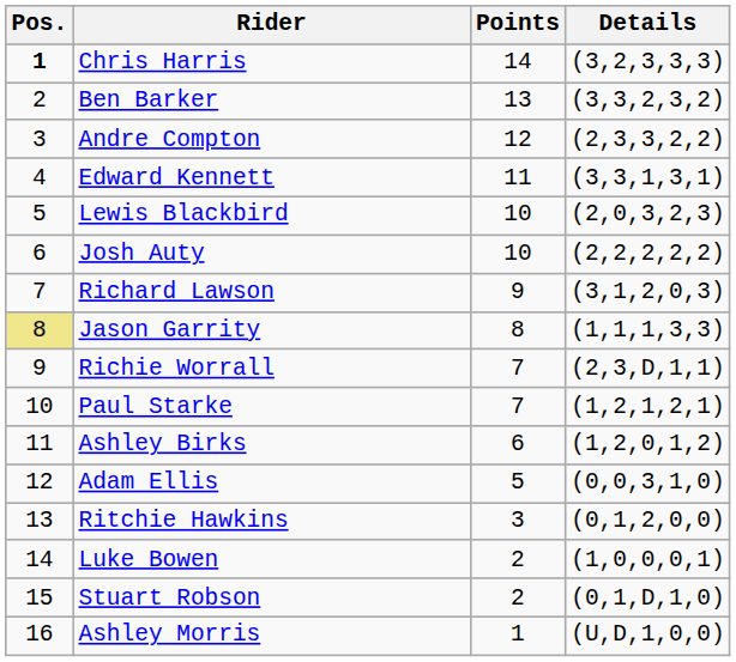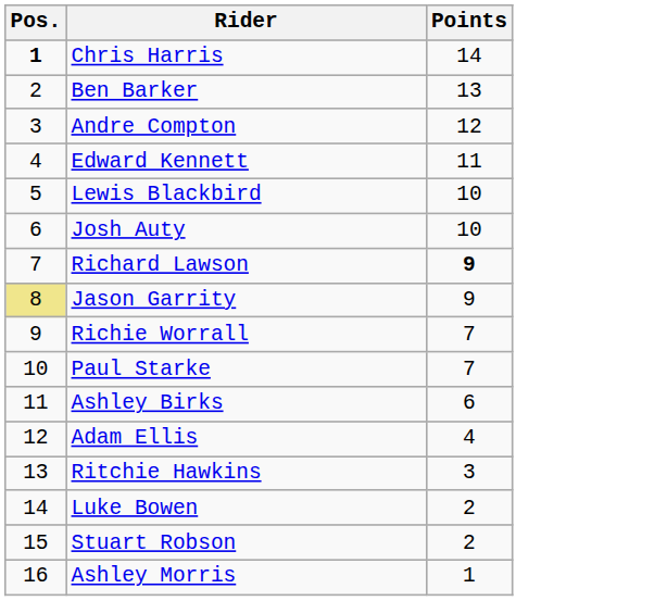 <table class=wikitable style="font-size:93%;">
 <tr>
 <th width=25px>Pos.</th>
 <th width=200px>Rider</th>
 <th width=40px>Points</th>
-<th width=70px>Details</th>
 </tr>
 <tr align=center >
 <td><strong>1</strong></td>
 <td align=left><a href='#'>Chris Harris</a></td>
 <td>14</td>
-<td>(3,2,3,3,3)</td>
 </tr>
 <tr align=center >
 <td>2</td>
 <td align=left><a href='#'>Ben Barker</a></td>
 <td>13</td>
-<td>(3,3,2,3,2)</td>
 </tr>
 <tr align=center >
 <td>3</td>
 <td align=left><a href='#'>Andre Compton</a></td>
 <td>12</td>
-<td>(2,3,3,2,2)</td>
 </tr>
 <tr align=center >
 <td>4</td>
 <td align=left><a href='#'>Edward Kennett</a></td>
 <td>11</td>
-<td>(3,3,1,3,1)</td>
 </tr>
 <tr align=center >
 <td>5</td>
 <td align=left><a href='#'>Lewis Blackbird</a></td>
 <td>10</td>
-<td>(2,0,3,2,3)</td>
 </tr>
 <tr align=center >
 <td>6</td>
 <td align=left><a href='#'>Josh Auty</a></td>
 <td>10</td>
-<td>(2,2,2,2,2)</td>
 </tr>
 <tr align=center >
 <td>7</td>
 <td align=left><a href='#'>Richard Lawson</a></td>
-<td>9</td>
-<td>(3,1,2,0,3)</td>
+<td><strong>9</strong></td>
 </tr>
 <tr align=center >
 <td style="background: khaki;">8</td>
 <td align=left><a href='#'>Jason Garrity</a></td>
-<td>8</td>
-<td>(1,1,1,3,3)</td>
+<td>9</td>
 </tr>
 <tr align=center>
 <td>9</td>
 <td align=left><a href='#'>Richie Worrall</a></td>
 <td>7</td>
-<td>(2,3,D,1,1)</td>
 </tr>
 <tr align=center>
 <td>10</td>
 <td align=left><a href='#'>Paul Starke</a></td>
 <td>7</td>
-<td>(1,2,1,2,1)</td>
 </tr>
 <tr align=center>
 <td>11</td>
 <td align=left><a href='#'>Ashley Birks</a></td>
 <td>6</td>
-<td>(1,2,0,1,2)</td>
 </tr>
 <tr align=center>
 <td>12</td>
 <td align=left><a href='#'>Adam Ellis</a></td>
-<td>5</td>
-<td>(0,0,3,1,0)</td>
+<td>4</td>
 </tr>
 <tr align=center>
 <td>13</td>
 <td align=left><a href='#'>Ritchie Hawkins</a></td>
 <td>3</td>
-<td>(0,1,2,0,0)</td>
 </tr>
 <tr align=center>
 <td>14</td>
 <td align=left><a href='#'>Luke Bowen</a></td>
 <td>2</td>
-<td>(1,0,0,0,1)</td>
 </tr>
 <tr align=center>
 <td>15</td>
 <td align=left><a href='#'>Stuart Robson</a></td>
 <td>2</td>
-<td>(0,1,D,1,0)</td>
 </tr>
 <tr align=center>
 <td>16</td>
 <td align=left><a href='#'>Ashley Morris</a></td>
 <td>1</td>
-<td>(U,D,1,0,0)</td>
 </tr>
 </table>
